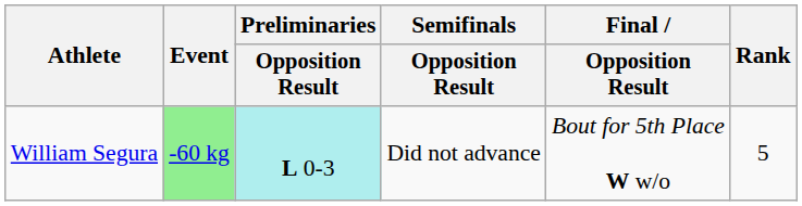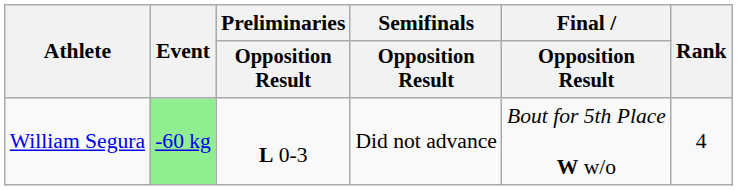 <table class="wikitable" style="font-size:90%;">
 <tr>
 <th rowspan=2>Athlete</th>
 <th rowspan=2>Event</th>
 <th>Preliminaries</th>
 <th>Semifinals</th>
 <th>Final / </th>
 <th rowspan=2>Rank</th>
 </tr>
 <tr style="font-size:95%">
 <th>Opposition<br>Result</th>
 <th>Opposition<br>Result</th>
 <th>Opposition<br>Result</th>
 </tr>
 <tr align=center>
 <td align=left><a href='#'>William Segura</a></td>
 <td align=left style="background: lightgreen;"><a href='#'>-60 kg</a></td>
-<td style="background: paleturquoise;"><br><strong>L</strong> 0-3</td>
+<td><br><strong>L</strong> 0-3</td>
 <td>Did not advance</td>
 <td><em>Bout for 5th Place</em><br><br><strong>W</strong> w/o</td>
-<td>5</td>
+<td>4</td>
 </tr>
 </table>
